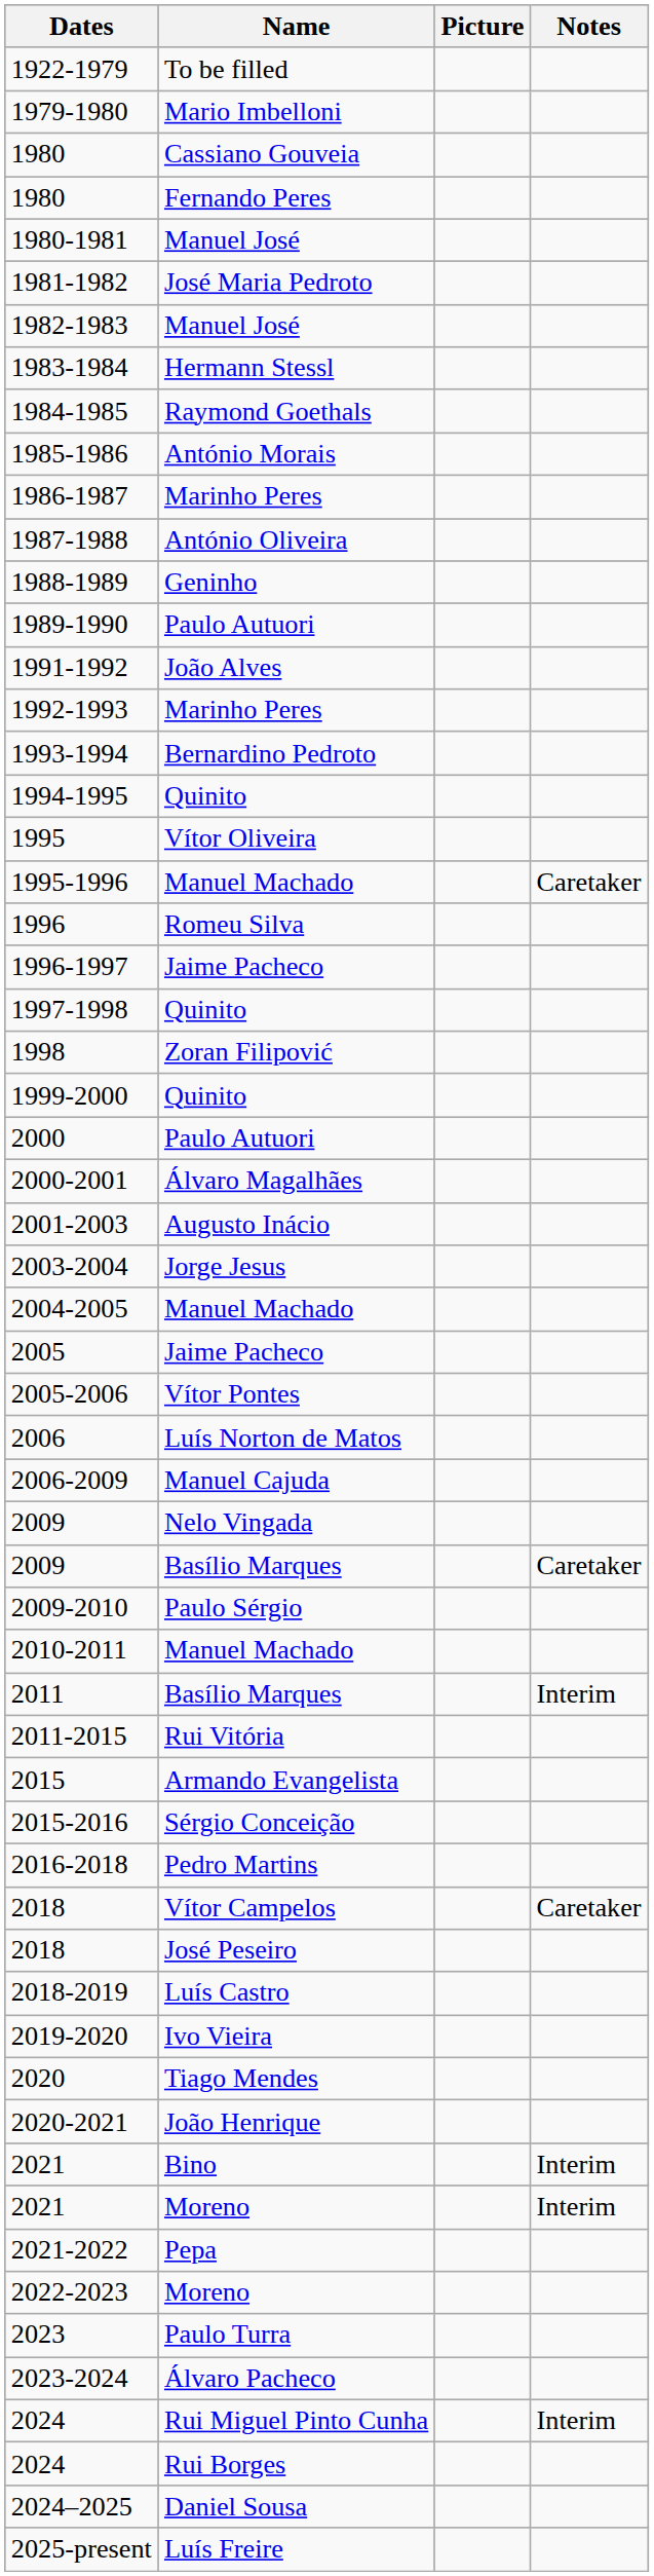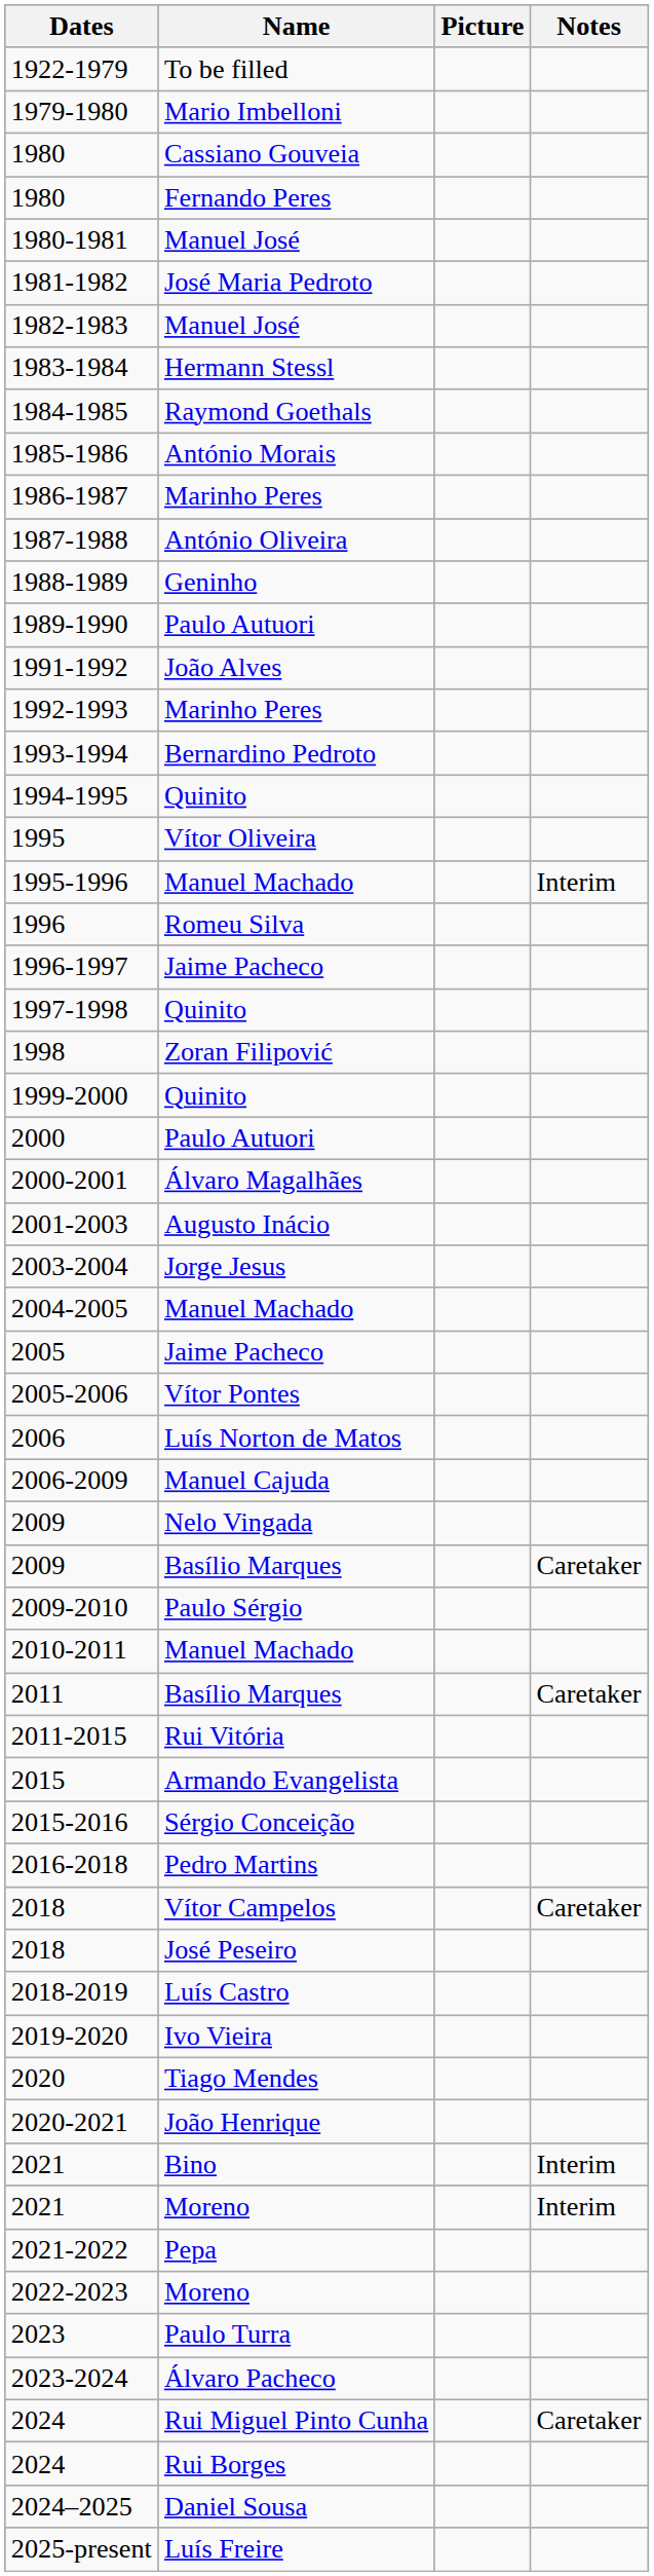 <table class="wikitable">
 <tr>
 <th scope="col">Dates</th>
 <th scope="col">Name</th>
 <th scope="col">Picture</th>
 <th scope="col">Notes</th>
 </tr>
 <tr>
 <td>1922-1979</td>
 <td>To be filled</td>
 <td></td>
 <td></td>
 </tr>
 <tr>
 <td>1979-1980</td>
 <td> <a href='#'>Mario Imbelloni</a></td>
 <td></td>
 <td></td>
 </tr>
 <tr>
 <td>1980</td>
 <td> <a href='#'>Cassiano Gouveia</a></td>
 <td></td>
 <td></td>
 </tr>
 <tr>
 <td>1980</td>
 <td> <a href='#'>Fernando Peres</a></td>
 <td></td>
 <td></td>
 </tr>
 <tr>
 <td>1980-1981</td>
 <td> <a href='#'>Manuel José</a></td>
 <td></td>
 <td></td>
 </tr>
 <tr>
 <td>1981-1982</td>
 <td> <a href='#'>José Maria Pedroto</a></td>
 <td></td>
 <td></td>
 </tr>
 <tr>
 <td>1982-1983</td>
 <td> <a href='#'>Manuel José</a></td>
 <td></td>
 <td></td>
 </tr>
 <tr>
 <td>1983-1984</td>
 <td> <a href='#'>Hermann Stessl</a></td>
 <td></td>
 <td></td>
 </tr>
 <tr>
 <td>1984-1985</td>
 <td> <a href='#'>Raymond Goethals</a></td>
 <td></td>
 <td></td>
 </tr>
 <tr>
 <td>1985-1986</td>
 <td> <a href='#'>António Morais</a></td>
 <td></td>
 <td></td>
 </tr>
 <tr>
 <td>1986-1987</td>
 <td> <a href='#'>Marinho Peres</a></td>
 <td></td>
 <td></td>
 </tr>
 <tr>
 <td>1987-1988</td>
 <td> <a href='#'>António Oliveira</a></td>
 <td></td>
 <td></td>
 </tr>
 <tr>
 <td>1988-1989</td>
 <td> <a href='#'>Geninho</a></td>
 <td></td>
 <td></td>
 </tr>
 <tr>
 <td>1989-1990</td>
 <td> <a href='#'>Paulo Autuori</a></td>
 <td></td>
 <td></td>
 </tr>
 <tr>
 <td>1991-1992</td>
 <td> <a href='#'>João Alves</a></td>
 <td></td>
 <td></td>
 </tr>
 <tr>
 <td>1992-1993</td>
 <td> <a href='#'>Marinho Peres</a></td>
 <td></td>
 <td></td>
 </tr>
 <tr>
 <td>1993-1994</td>
 <td> <a href='#'>Bernardino Pedroto</a></td>
 <td></td>
 <td></td>
 </tr>
 <tr>
 <td>1994-1995</td>
 <td> <a href='#'>Quinito</a></td>
 <td></td>
 <td></td>
 </tr>
 <tr>
 <td>1995</td>
 <td> <a href='#'>Vítor Oliveira</a></td>
 <td></td>
 <td></td>
 </tr>
 <tr>
 <td>1995-1996</td>
 <td> <a href='#'>Manuel Machado</a></td>
 <td></td>
-<td>Caretaker</td>
+<td>Interim</td>
 </tr>
 <tr>
 <td>1996</td>
 <td> <a href='#'>Romeu Silva</a></td>
 <td></td>
 <td></td>
 </tr>
 <tr>
 <td>1996-1997</td>
 <td> <a href='#'>Jaime Pacheco</a></td>
 <td></td>
 <td></td>
 </tr>
 <tr>
 <td>1997-1998</td>
 <td> <a href='#'>Quinito</a></td>
 <td></td>
 <td></td>
 </tr>
 <tr>
 <td>1998</td>
 <td> <a href='#'>Zoran Filipović</a></td>
 <td></td>
 <td></td>
 </tr>
 <tr>
 <td>1999-2000</td>
 <td> <a href='#'>Quinito</a></td>
 <td></td>
 <td></td>
 </tr>
 <tr>
 <td>2000</td>
 <td> <a href='#'>Paulo Autuori</a></td>
 <td></td>
 <td></td>
 </tr>
 <tr>
 <td>2000-2001</td>
 <td> <a href='#'>Álvaro Magalhães</a></td>
 <td></td>
 <td></td>
 </tr>
 <tr>
 <td>2001-2003</td>
 <td> <a href='#'>Augusto Inácio</a></td>
 <td></td>
 <td></td>
 </tr>
 <tr>
 <td>2003-2004</td>
 <td> <a href='#'>Jorge Jesus</a></td>
 <td></td>
 <td></td>
 </tr>
 <tr>
 <td>2004-2005</td>
 <td> <a href='#'>Manuel Machado</a></td>
 <td></td>
 <td></td>
 </tr>
 <tr>
 <td>2005</td>
 <td> <a href='#'>Jaime Pacheco</a></td>
 <td></td>
 <td></td>
 </tr>
 <tr>
 <td>2005-2006</td>
 <td> <a href='#'>Vítor Pontes</a></td>
 <td></td>
 <td></td>
 </tr>
 <tr>
 <td>2006</td>
 <td> <a href='#'>Luís Norton de Matos</a></td>
 <td></td>
 <td></td>
 </tr>
 <tr>
 <td>2006-2009</td>
 <td> <a href='#'>Manuel Cajuda</a></td>
 <td></td>
 <td></td>
 </tr>
 <tr>
 <td>2009</td>
 <td> <a href='#'>Nelo Vingada</a></td>
 <td></td>
 <td></td>
 </tr>
 <tr>
 <td>2009</td>
 <td> <a href='#'>Basílio Marques</a></td>
 <td></td>
 <td>Caretaker</td>
 </tr>
 <tr>
 <td>2009-2010</td>
 <td> <a href='#'>Paulo Sérgio</a></td>
 <td></td>
 <td></td>
 </tr>
 <tr>
 <td>2010-2011</td>
 <td> <a href='#'>Manuel Machado</a></td>
 <td></td>
 <td></td>
 </tr>
 <tr>
 <td>2011</td>
 <td> <a href='#'>Basílio Marques</a></td>
 <td></td>
-<td>Interim</td>
+<td>Caretaker</td>
 </tr>
 <tr>
 <td>2011-2015</td>
 <td> <a href='#'>Rui Vitória</a></td>
 <td></td>
 <td></td>
 </tr>
 <tr>
 <td>2015</td>
 <td> <a href='#'>Armando Evangelista</a></td>
 <td></td>
 <td></td>
 </tr>
 <tr>
 <td>2015-2016</td>
 <td> <a href='#'>Sérgio Conceição</a></td>
 <td></td>
 <td></td>
 </tr>
 <tr>
 <td>2016-2018</td>
 <td> <a href='#'>Pedro Martins</a></td>
 <td></td>
 <td></td>
 </tr>
 <tr>
 <td>2018</td>
 <td> <a href='#'>Vítor Campelos</a></td>
 <td></td>
 <td>Caretaker</td>
 </tr>
 <tr>
 <td>2018</td>
 <td> <a href='#'>José Peseiro</a></td>
 <td></td>
 <td></td>
 </tr>
 <tr>
 <td>2018-2019</td>
 <td> <a href='#'>Luís Castro</a></td>
 <td></td>
 <td></td>
 </tr>
 <tr>
 <td>2019-2020</td>
 <td> <a href='#'>Ivo Vieira</a></td>
 <td></td>
 <td></td>
 </tr>
 <tr>
 <td>2020</td>
 <td> <a href='#'>Tiago Mendes</a></td>
 <td></td>
 <td></td>
 </tr>
 <tr>
 <td>2020-2021</td>
 <td> <a href='#'>João Henrique</a></td>
 <td></td>
 <td></td>
 </tr>
 <tr>
 <td>2021</td>
 <td> <a href='#'>Bino</a></td>
 <td></td>
 <td>Interim</td>
 </tr>
 <tr>
 <td>2021</td>
 <td> <a href='#'>Moreno</a></td>
 <td></td>
 <td>Interim</td>
 </tr>
 <tr>
 <td>2021-2022</td>
 <td> <a href='#'>Pepa</a></td>
 <td></td>
 <td></td>
 </tr>
 <tr>
 <td>2022-2023</td>
 <td> <a href='#'>Moreno</a></td>
 <td></td>
 <td></td>
 </tr>
 <tr>
 <td>2023</td>
 <td> <a href='#'>Paulo Turra</a></td>
 <td></td>
 <td></td>
 </tr>
 <tr>
 <td>2023-2024</td>
 <td> <a href='#'>Álvaro Pacheco</a></td>
 <td></td>
 <td></td>
 </tr>
 <tr>
 <td>2024</td>
 <td> <a href='#'>Rui Miguel Pinto Cunha</a></td>
 <td></td>
-<td>Interim</td>
+<td>Caretaker</td>
 </tr>
 <tr>
 <td>2024</td>
 <td> <a href='#'>Rui Borges</a></td>
 <td></td>
 <td></td>
 </tr>
 <tr>
 <td>2024–2025</td>
 <td> <a href='#'>Daniel Sousa</a></td>
 <td></td>
 <td></td>
 </tr>
 <tr>
 <td>2025-present</td>
 <td> <a href='#'>Luís Freire</a></td>
 <td></td>
 <td></td>
 </tr>
 </table>
